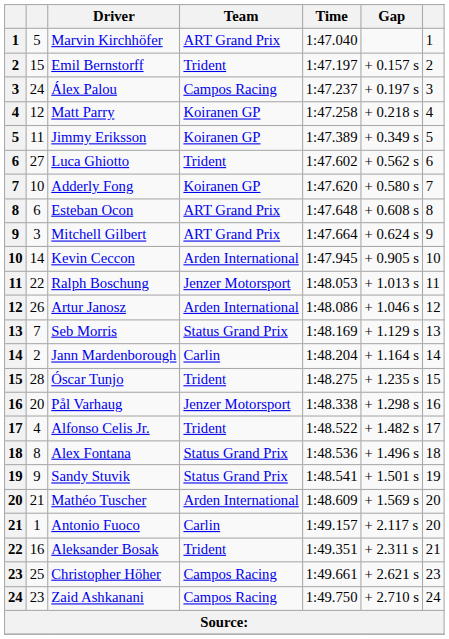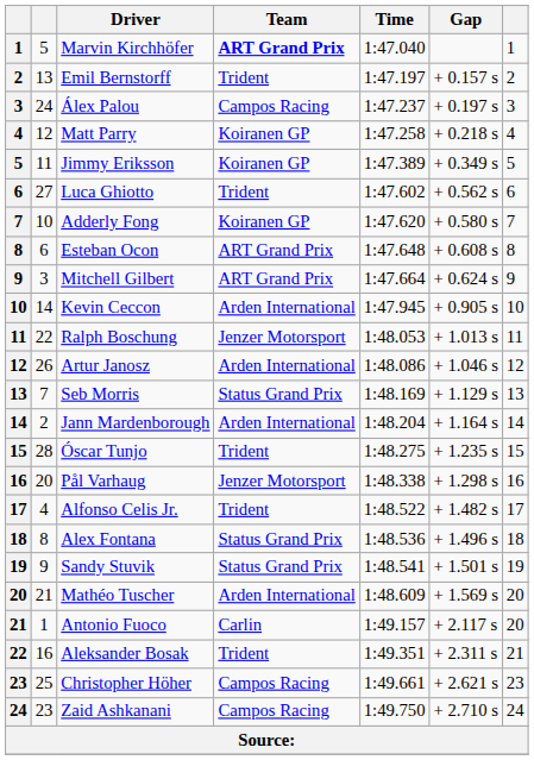 <table class="wikitable" style="font-size:85%">
 <tr>
 <th></th>
 <th></th>
 <th>Driver</th>
 <th>Team</th>
 <th>Time</th>
 <th>Gap</th>
 <th></th>
 </tr>
 <tr>
 <th>1</th>
 <td align="center">5</td>
 <td> <a href='#'>Marvin Kirchhöfer</a></td>
-<td><a href='#'>ART Grand Prix</a></td>
+<td><strong><a href='#'>ART Grand Prix</a></strong></td>
 <td>1:47.040</td>
 <td></td>
 <td>1</td>
 </tr>
 <tr>
 <th>2</th>
-<td align="center">15</td>
+<td align="center">13</td>
 <td> <a href='#'>Emil Bernstorff</a></td>
 <td><a href='#'>Trident</a></td>
 <td>1:47.197</td>
 <td>+ 0.157 s</td>
 <td>2</td>
 </tr>
 <tr>
 <th>3</th>
 <td align="center">24</td>
 <td> <a href='#'>Álex Palou</a></td>
 <td><a href='#'>Campos Racing</a></td>
 <td>1:47.237</td>
 <td>+ 0.197 s</td>
 <td>3</td>
 </tr>
 <tr>
 <th>4</th>
 <td align="center">12</td>
 <td> <a href='#'>Matt Parry</a></td>
 <td><a href='#'>Koiranen GP</a></td>
 <td>1:47.258</td>
 <td>+ 0.218 s</td>
 <td>4</td>
 </tr>
 <tr>
 <th>5</th>
 <td align="center">11</td>
 <td> <a href='#'>Jimmy Eriksson</a></td>
 <td><a href='#'>Koiranen GP</a></td>
 <td>1:47.389</td>
 <td>+ 0.349 s</td>
 <td>5</td>
 </tr>
 <tr>
 <th>6</th>
 <td align="center">27</td>
 <td> <a href='#'>Luca Ghiotto</a></td>
 <td><a href='#'>Trident</a></td>
 <td>1:47.602</td>
 <td>+ 0.562 s</td>
 <td>6</td>
 </tr>
 <tr>
 <th>7</th>
 <td align="center">10</td>
 <td> <a href='#'>Adderly Fong</a></td>
 <td><a href='#'>Koiranen GP</a></td>
 <td>1:47.620</td>
 <td>+ 0.580 s</td>
 <td>7</td>
 </tr>
 <tr>
 <th>8</th>
 <td align="center">6</td>
 <td> <a href='#'>Esteban Ocon</a></td>
 <td><a href='#'>ART Grand Prix</a></td>
 <td>1:47.648</td>
 <td>+ 0.608 s</td>
 <td>8</td>
 </tr>
 <tr>
 <th>9</th>
 <td align="center">3</td>
 <td> <a href='#'>Mitchell Gilbert</a></td>
 <td><a href='#'>ART Grand Prix</a></td>
 <td>1:47.664</td>
 <td>+ 0.624 s</td>
 <td>9</td>
 </tr>
 <tr>
 <th>10</th>
 <td align="center">14</td>
 <td> <a href='#'>Kevin Ceccon</a></td>
 <td><a href='#'>Arden International</a></td>
 <td>1:47.945</td>
 <td>+ 0.905 s</td>
 <td>10</td>
 </tr>
 <tr>
 <th>11</th>
 <td align="center">22</td>
 <td> <a href='#'>Ralph Boschung</a></td>
 <td><a href='#'>Jenzer Motorsport</a></td>
 <td>1:48.053</td>
 <td>+ 1.013 s</td>
 <td>11</td>
 </tr>
 <tr>
 <th>12</th>
 <td align="center">26</td>
 <td> <a href='#'>Artur Janosz</a></td>
 <td><a href='#'>Arden International</a></td>
 <td>1:48.086</td>
 <td>+ 1.046 s</td>
 <td>12</td>
 </tr>
 <tr>
 <th>13</th>
 <td align="center">7</td>
 <td> <a href='#'>Seb Morris</a></td>
 <td><a href='#'>Status Grand Prix</a></td>
 <td>1:48.169</td>
 <td>+ 1.129 s</td>
 <td>13</td>
 </tr>
 <tr>
 <th>14</th>
 <td align="center">2</td>
 <td> <a href='#'>Jann Mardenborough</a></td>
-<td><a href='#'>Carlin</a></td>
+<td><a href='#'>Arden International</a></td>
 <td>1:48.204</td>
 <td>+ 1.164 s</td>
 <td>14</td>
 </tr>
 <tr>
 <th>15</th>
 <td align="center">28</td>
 <td> <a href='#'>Óscar Tunjo</a></td>
 <td><a href='#'>Trident</a></td>
 <td>1:48.275</td>
 <td>+ 1.235 s</td>
 <td>15</td>
 </tr>
 <tr>
 <th>16</th>
 <td align="center">20</td>
 <td> <a href='#'>Pål Varhaug</a></td>
 <td><a href='#'>Jenzer Motorsport</a></td>
 <td>1:48.338</td>
 <td>+ 1.298 s</td>
 <td>16</td>
 </tr>
 <tr>
 <th>17</th>
 <td align="center">4</td>
 <td> <a href='#'>Alfonso Celis Jr.</a></td>
 <td><a href='#'>Trident</a></td>
 <td>1:48.522</td>
 <td>+ 1.482 s</td>
 <td>17</td>
 </tr>
 <tr>
 <th>18</th>
 <td align="center">8</td>
 <td> <a href='#'>Alex Fontana</a></td>
 <td><a href='#'>Status Grand Prix</a></td>
 <td>1:48.536</td>
 <td>+ 1.496 s</td>
 <td>18</td>
 </tr>
 <tr>
 <th>19</th>
 <td align="center">9</td>
 <td> <a href='#'>Sandy Stuvik</a></td>
 <td><a href='#'>Status Grand Prix</a></td>
 <td>1:48.541</td>
 <td>+ 1.501 s</td>
 <td>19</td>
 </tr>
 <tr>
 <th>20</th>
 <td align="center">21</td>
 <td> <a href='#'>Mathéo Tuscher</a></td>
 <td><a href='#'>Arden International</a></td>
 <td>1:48.609</td>
 <td>+ 1.569 s</td>
 <td>20</td>
 </tr>
 <tr>
 <th>21</th>
 <td align="center">1</td>
 <td> <a href='#'>Antonio Fuoco</a></td>
 <td><a href='#'>Carlin</a></td>
 <td>1:49.157</td>
 <td>+ 2.117 s</td>
 <td>20</td>
 </tr>
 <tr>
 <th>22</th>
 <td align="center">16</td>
 <td> <a href='#'>Aleksander Bosak</a></td>
 <td><a href='#'>Trident</a></td>
 <td>1:49.351</td>
 <td>+ 2.311 s</td>
 <td>21</td>
 </tr>
 <tr>
 <th>23</th>
 <td align="center">25</td>
 <td> <a href='#'>Christopher Höher</a></td>
 <td><a href='#'>Campos Racing</a></td>
 <td>1:49.661</td>
 <td>+ 2.621 s</td>
 <td>23</td>
 </tr>
 <tr>
 <th>24</th>
 <td align="center">23</td>
 <td> <a href='#'>Zaid Ashkanani</a></td>
 <td><a href='#'>Campos Racing</a></td>
 <td>1:49.750</td>
 <td>+ 2.710 s</td>
 <td>24</td>
 </tr>
 <tr>
 <th colspan="7">Source:</th>
 </tr>
 <tr>
 </tr>
 </table>
